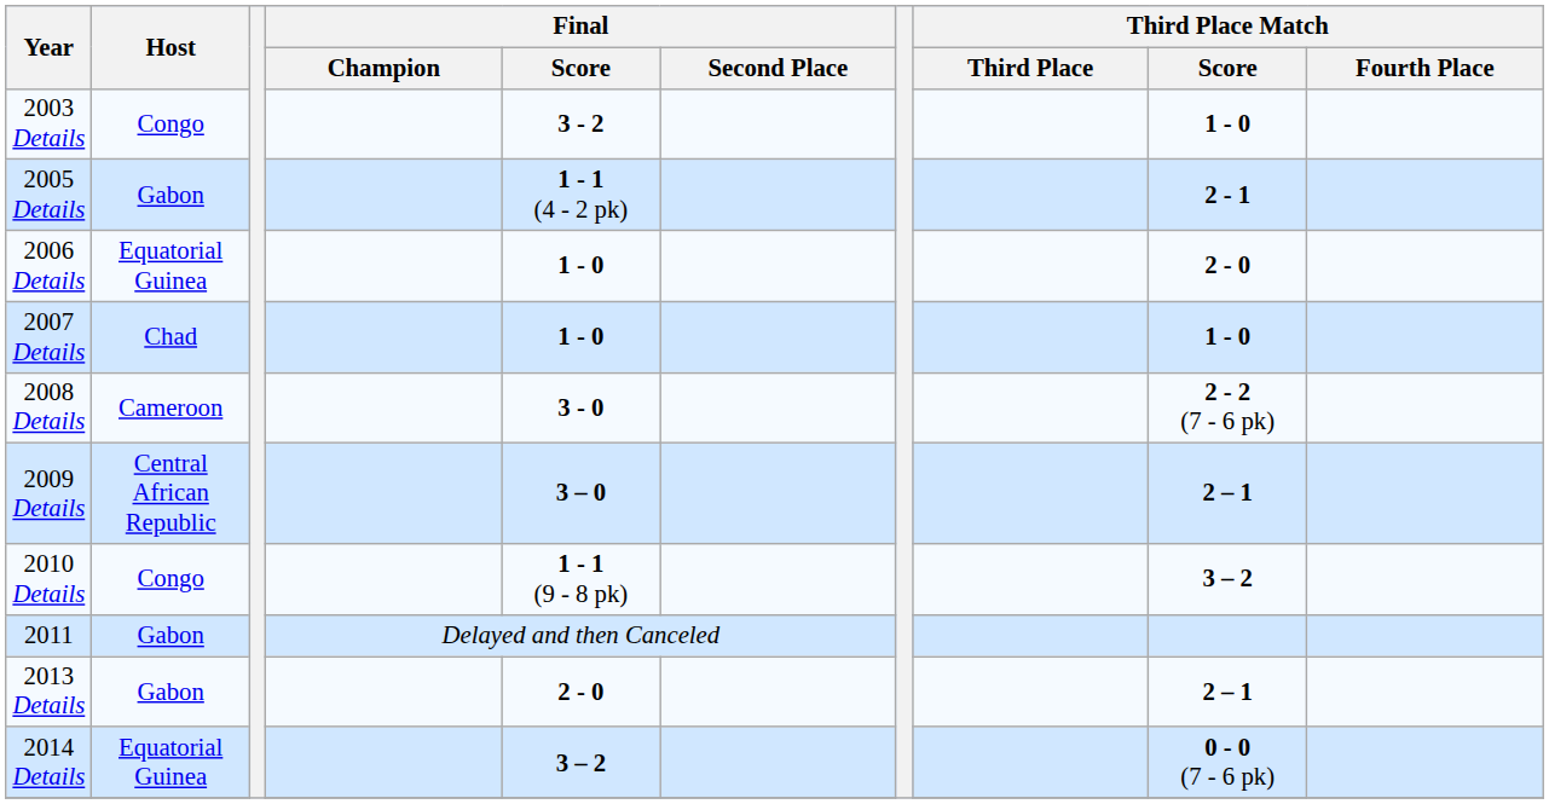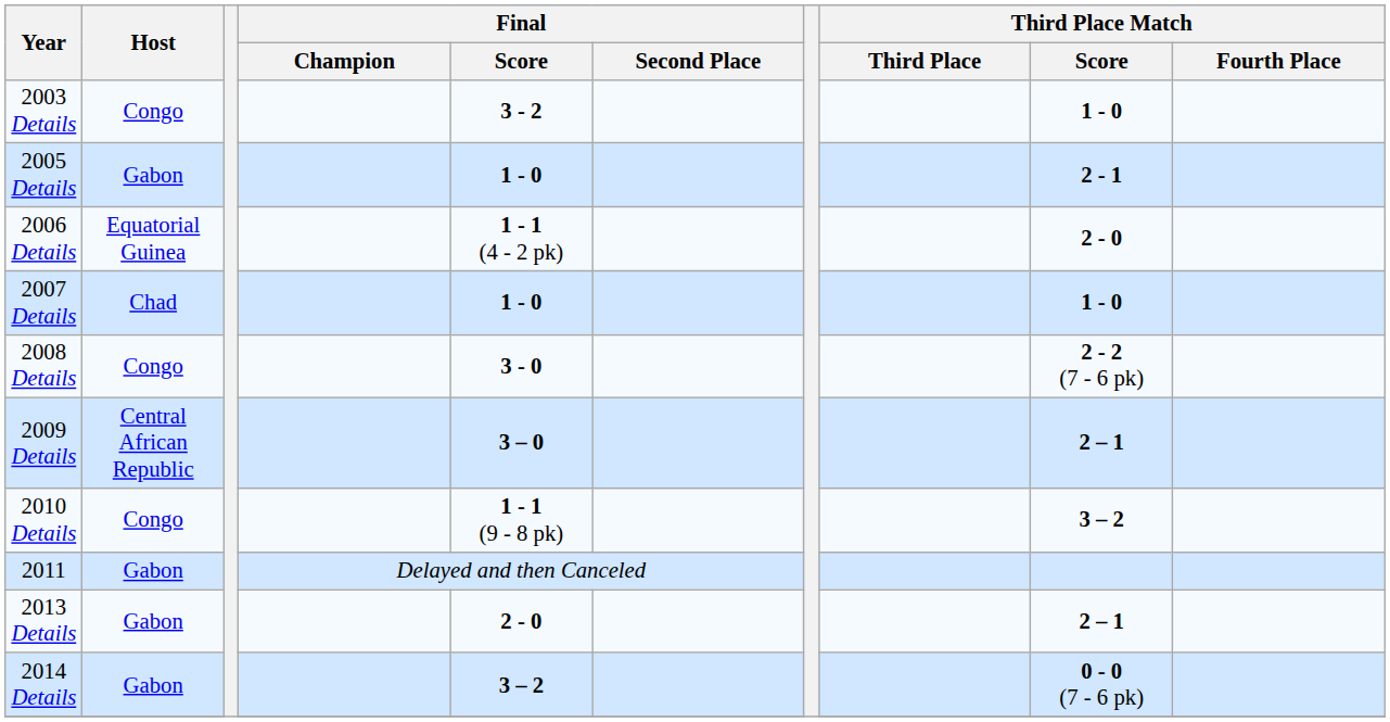 <table class="wikitable" border=1 style="border-collapse:collapse; font-size:90%;" cellpadding=3 cellspacing=0 width=100%>
 <tr bgcolor=#C1D8FF>
 <th rowspan=2 width=5%>Year</th>
 <th rowspan=2 width=10%>Host</th>
 <th width=1% rowspan=13 bgcolor=ffffff></th>
 <th colspan=3>Final</th>
 <th width=1% rowspan=13 bgcolor=ffffff></th>
 <th colspan=3>Third Place Match</th>
 </tr>
 <tr bgcolor=#EFEFEF>
 <th width=15%>Champion</th>
 <th width=10%>Score</th>
 <th width=15%>Second Place</th>
 <th width=15%>Third Place</th>
 <th width=10%>Score</th>
 <th width=15%>Fourth Place</th>
 </tr>
 <tr align=center bgcolor=#F5FAFF>
 <td>2003<br><em><a href='#'>Details</a></em></td>
 <td><a href='#'>Congo</a></td>
 <td><strong></strong></td>
 <td><strong>3 - 2</strong></td>
 <td></td>
 <td></td>
 <td><strong>1 - 0</strong></td>
 <td></td>
 </tr>
 <tr align=center bgcolor=#D0E7FF>
 <td>2005<br><em><a href='#'>Details</a></em></td>
 <td><a href='#'>Gabon</a></td>
 <td><strong></strong></td>
-<td><strong>1 - 1</strong><br>(4 - 2 pk)</td>
+<td><strong>1 - 0</strong></td>
 <td></td>
 <td></td>
 <td><strong>2 - 1</strong></td>
 <td></td>
 </tr>
 <tr align=center bgcolor=#F5FAFF>
 <td>2006<br><em><a href='#'>Details</a></em></td>
 <td><a href='#'>Equatorial Guinea</a></td>
 <td><strong></strong></td>
-<td><strong>1 - 0</strong></td>
+<td><strong>1 - 1</strong><br>(4 - 2 pk)</td>
 <td></td>
 <td></td>
 <td><strong>2 - 0</strong></td>
 <td></td>
 </tr>
 <tr align=center bgcolor=#D0E7FF>
 <td>2007<br><em><a href='#'>Details</a></em></td>
 <td><a href='#'>Chad</a></td>
 <td><strong></strong></td>
 <td><strong>1 - 0</strong></td>
 <td></td>
 <td></td>
 <td><strong>1 - 0</strong></td>
 <td></td>
 </tr>
 <tr align=center bgcolor=#F5FAFF>
 <td>2008<br><em><a href='#'>Details</a></em></td>
-<td><a href='#'>Cameroon</a></td>
+<td><a href='#'>Congo</a></td>
 <td><strong></strong></td>
 <td><strong>3 - 0</strong></td>
 <td></td>
 <td></td>
 <td><strong>2 - 2</strong><br>(7 - 6 pk)</td>
 <td></td>
 </tr>
 <tr align=center bgcolor=#D0E7FF>
 <td>2009<br><em><a href='#'>Details</a></em></td>
 <td><a href='#'>Central African Republic</a></td>
 <td><strong></strong></td>
 <td><strong>3 – 0</strong></td>
 <td></td>
 <td></td>
 <td><strong>2 – 1</strong></td>
 <td></td>
 </tr>
 <tr align=center bgcolor=#F5FAFF>
 <td>2010<br><em><a href='#'>Details</a></em></td>
 <td><a href='#'>Congo</a></td>
 <td><strong></strong></td>
 <td><strong>1 - 1</strong><br>(9 - 8 pk)</td>
 <td></td>
 <td></td>
 <td><strong>3 – 2</strong></td>
 <td></td>
 </tr>
 <tr align=center bgcolor=#D0E7FF>
 <td>2011</td>
 <td><a href='#'>Gabon</a></td>
 <td colspan="3"><em>Delayed</em>   <em>and then Canceled</em> </td>
 <td></td>
 <td></td>
 <td></td>
 </tr>
 <tr align=center bgcolor=#F5FAFF>
 <td>2013<br><em><a href='#'>Details</a></em></td>
 <td><a href='#'>Gabon</a></td>
 <td><strong></strong></td>
 <td><strong>2 - 0</strong></td>
 <td></td>
 <td></td>
 <td><strong>2 – 1</strong></td>
 <td></td>
 </tr>
 <tr align=center bgcolor=#D0E7FF>
 <td>2014<br><em><a href='#'>Details</a></em></td>
-<td><a href='#'>Equatorial Guinea</a></td>
+<td><a href='#'>Gabon</a></td>
 <td><strong></strong></td>
 <td><strong>3 – 2</strong></td>
 <td></td>
 <td></td>
 <td><strong>0 - 0</strong><br>(7 - 6 pk)</td>
 <td></td>
 </tr>
 <tr>
 </tr>
 </table>
